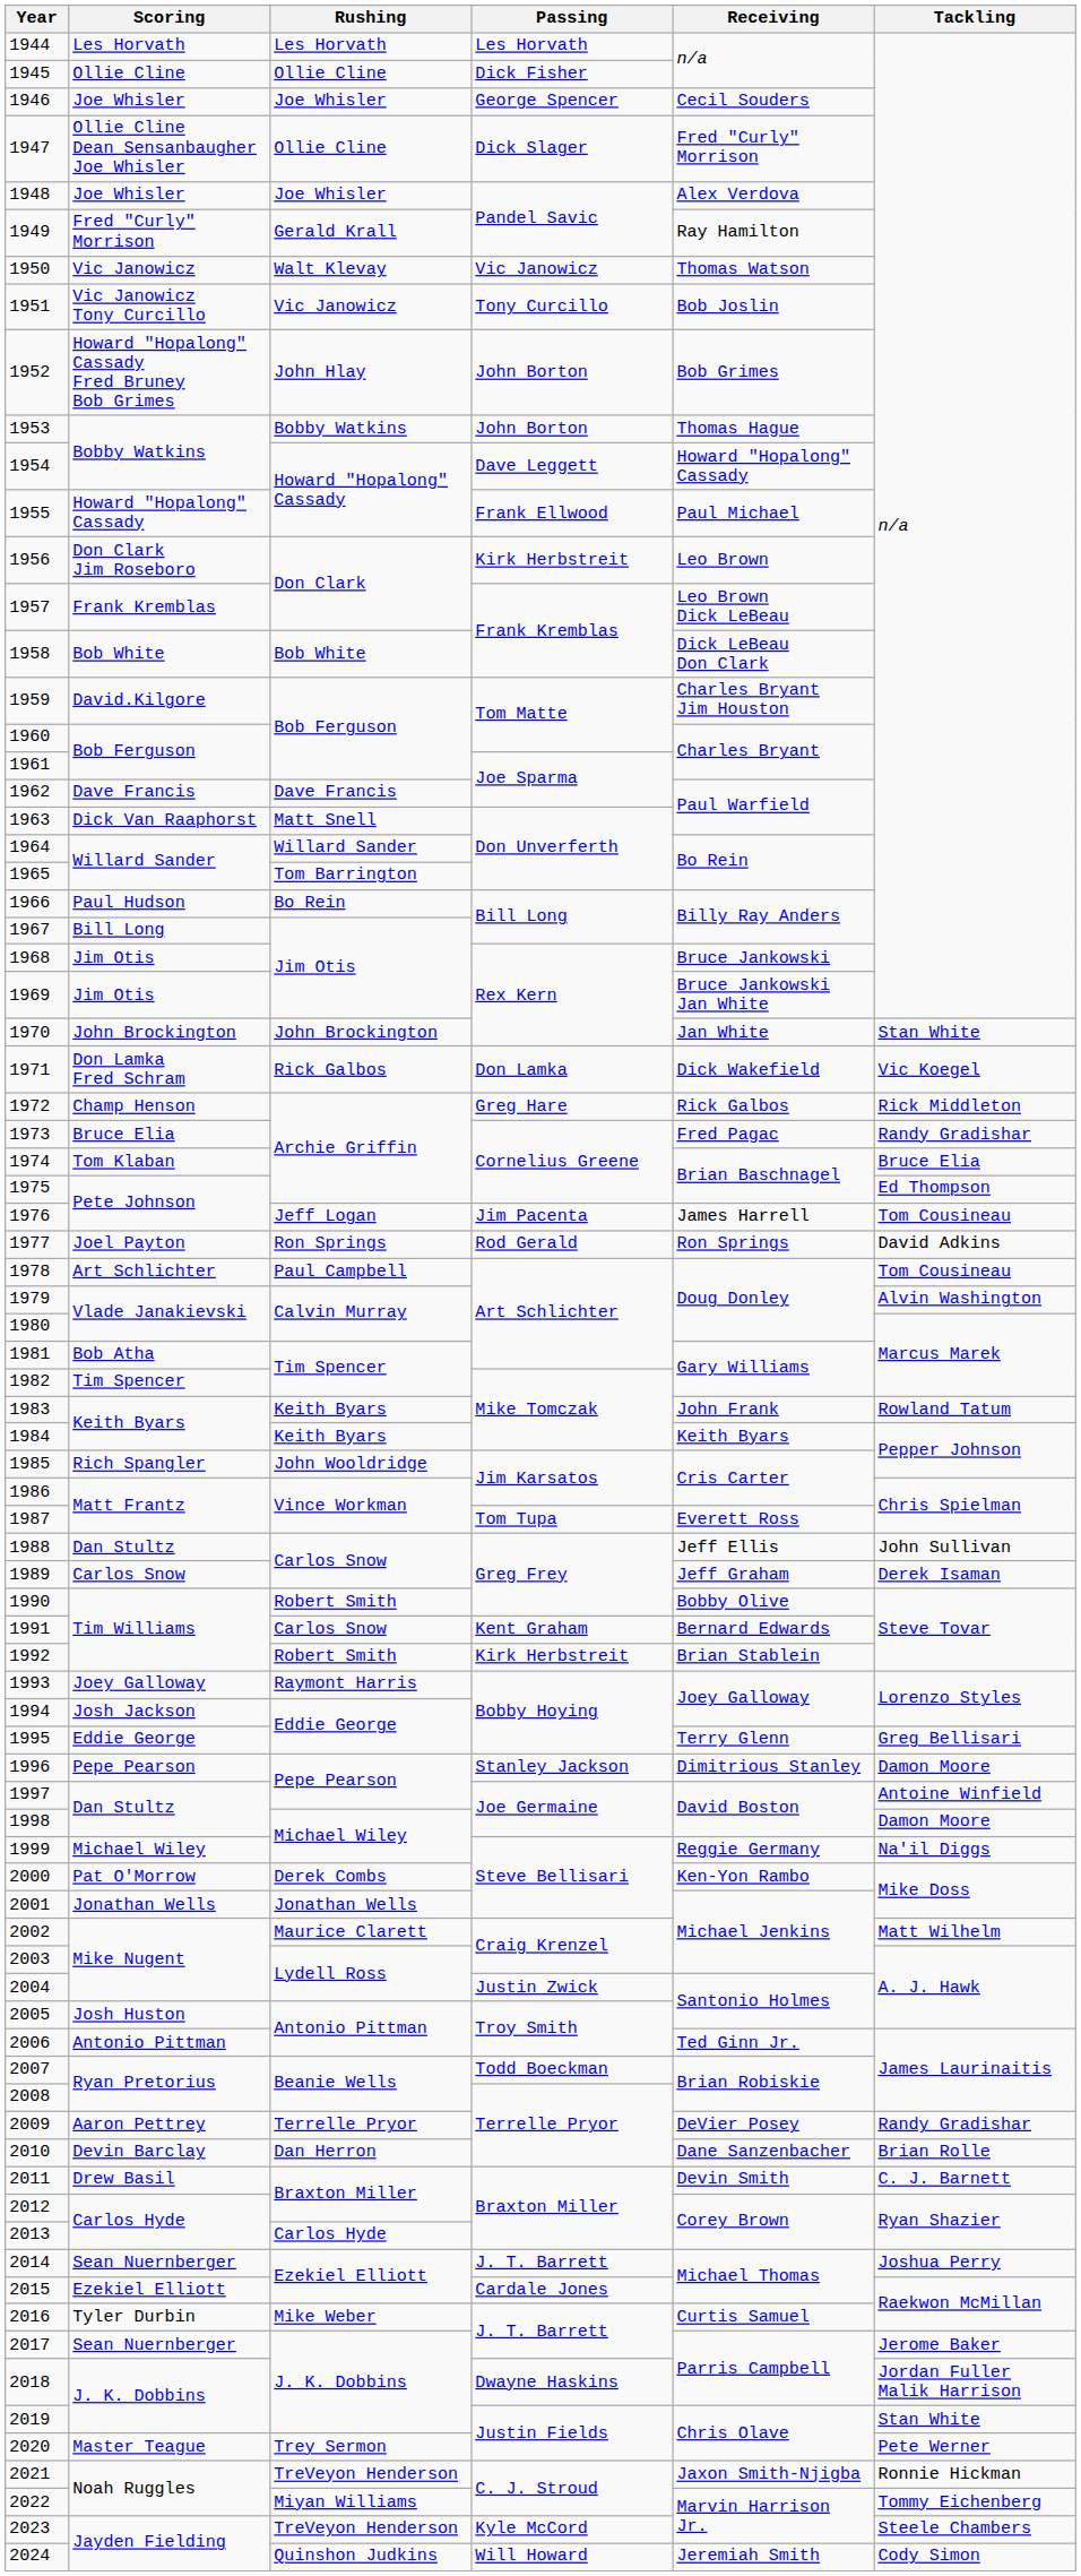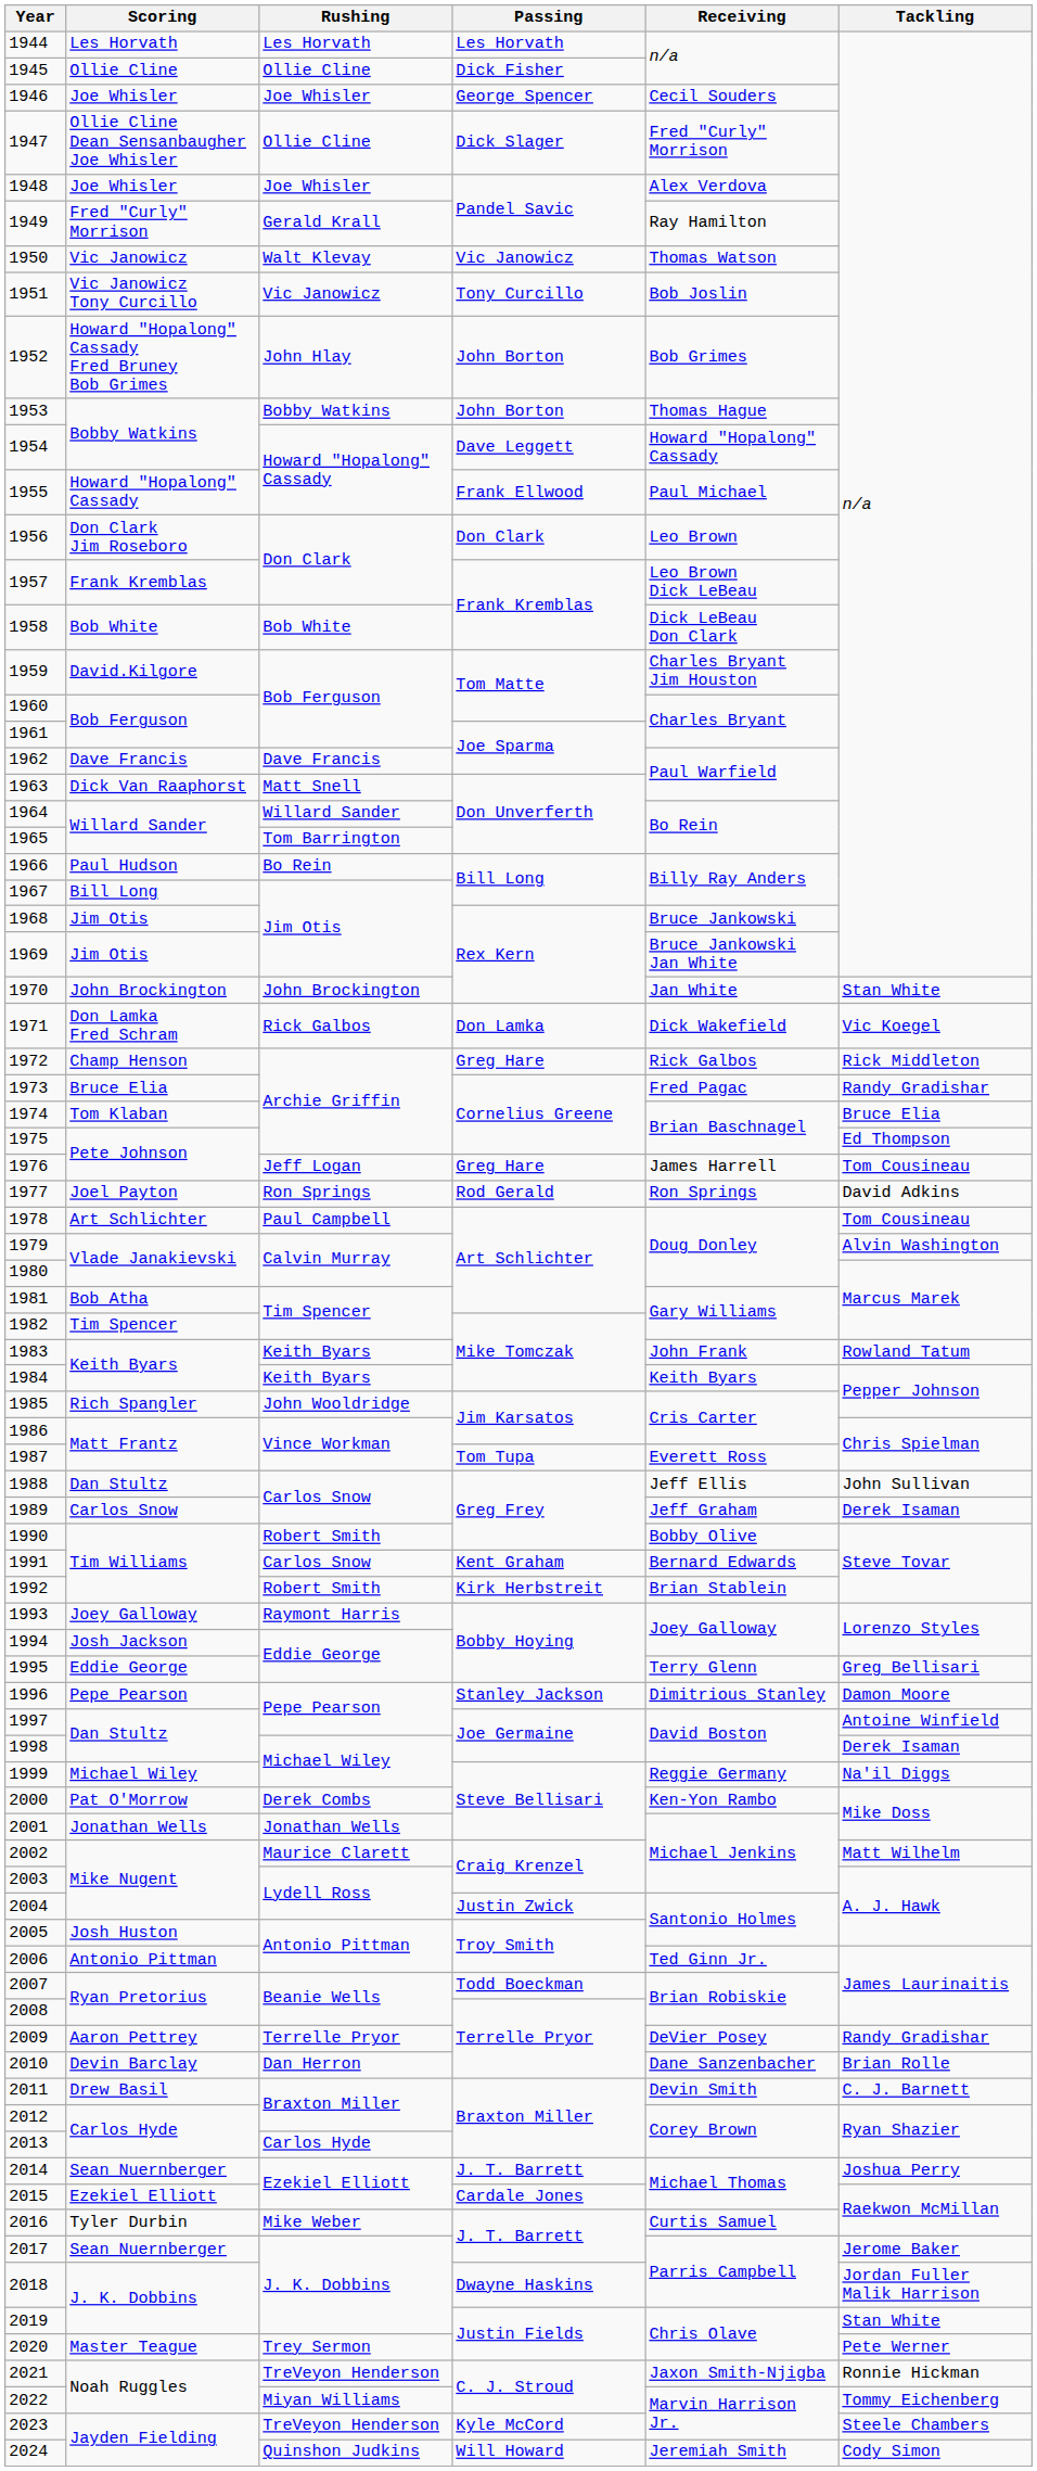 <table class="wikitable" style="font-size: 95%;">
 <tr>
 <th style="width:40px;">Year</th>
 <th style="width:140px;">Scoring</th>
 <th style="width:140px;">Rushing</th>
 <th style="width:140px;">Passing</th>
 <th style="width:140px;">Receiving</th>
 <th style="width:140px;">Tackling</th>
 </tr>
 <tr>
 <td>1944</td>
 <td><a href='#'>Les Horvath</a></td>
 <td><a href='#'>Les Horvath</a></td>
 <td><a href='#'>Les Horvath</a></td>
 <td rowspan="2"><em>n/a</em></td>
 <td rowspan="26"><em>n/a</em></td>
 </tr>
 <tr>
 <td>1945</td>
 <td><a href='#'>Ollie Cline</a></td>
 <td><a href='#'>Ollie Cline</a></td>
 <td><a href='#'>Dick Fisher</a></td>
 </tr>
 <tr>
 <td>1946</td>
 <td><a href='#'>Joe Whisler</a></td>
 <td><a href='#'>Joe Whisler</a></td>
 <td><a href='#'>George Spencer</a></td>
 <td><a href='#'>Cecil Souders</a></td>
 </tr>
 <tr>
 <td>1947</td>
 <td><a href='#'>Ollie Cline</a><br><a href='#'>Dean Sensanbaugher</a><br><a href='#'>Joe Whisler</a></td>
 <td><a href='#'>Ollie Cline</a></td>
 <td><a href='#'>Dick Slager</a></td>
 <td><a href='#'>Fred "Curly" Morrison</a></td>
 </tr>
 <tr>
 <td>1948</td>
 <td><a href='#'>Joe Whisler</a></td>
 <td><a href='#'>Joe Whisler</a></td>
 <td rowspan="2"><a href='#'>Pandel Savic</a></td>
 <td><a href='#'>Alex Verdova</a></td>
 </tr>
 <tr>
 <td>1949</td>
 <td><a href='#'>Fred "Curly" Morrison</a></td>
 <td><a href='#'>Gerald Krall</a></td>
 <td>Ray Hamilton</td>
 </tr>
 <tr>
 <td>1950</td>
 <td><a href='#'>Vic Janowicz</a></td>
 <td><a href='#'>Walt Klevay</a></td>
 <td><a href='#'>Vic Janowicz</a></td>
 <td><a href='#'>Thomas Watson</a></td>
 </tr>
 <tr>
 <td>1951</td>
 <td><a href='#'>Vic Janowicz</a><br><a href='#'>Tony Curcillo</a></td>
 <td><a href='#'>Vic Janowicz</a></td>
 <td><a href='#'>Tony Curcillo</a></td>
 <td><a href='#'>Bob Joslin</a></td>
 </tr>
 <tr>
 <td>1952</td>
 <td><a href='#'>Howard "Hopalong" Cassady</a><br><a href='#'>Fred Bruney</a><br><a href='#'>Bob Grimes</a></td>
 <td><a href='#'>John Hlay</a></td>
 <td><a href='#'>John Borton</a></td>
 <td><a href='#'>Bob Grimes</a></td>
 </tr>
 <tr>
 <td>1953</td>
 <td rowspan="2"><a href='#'>Bobby Watkins</a></td>
 <td><a href='#'>Bobby Watkins</a></td>
 <td><a href='#'>John Borton</a></td>
 <td><a href='#'>Thomas Hague</a></td>
 </tr>
 <tr>
 <td>1954</td>
 <td rowspan="2"><a href='#'>Howard "Hopalong" Cassady</a></td>
 <td><a href='#'>Dave Leggett</a></td>
 <td><a href='#'>Howard "Hopalong" Cassady</a></td>
 </tr>
 <tr>
 <td>1955</td>
 <td><a href='#'>Howard "Hopalong" Cassady</a></td>
 <td><a href='#'>Frank Ellwood</a></td>
 <td><a href='#'>Paul Michael</a></td>
 </tr>
 <tr>
 <td>1956</td>
 <td><a href='#'>Don Clark</a><br><a href='#'>Jim Roseboro</a></td>
 <td rowspan="2"><a href='#'>Don Clark</a></td>
-<td><a href='#'>Kirk Herbstreit</a></td>
+<td><a href='#'>Don Clark</a></td>
 <td><a href='#'>Leo Brown</a></td>
 </tr>
 <tr>
 <td>1957</td>
 <td><a href='#'>Frank Kremblas</a></td>
 <td rowspan="2"><a href='#'>Frank Kremblas</a></td>
 <td><a href='#'>Leo Brown</a><br><a href='#'>Dick LeBeau</a></td>
 </tr>
 <tr>
 <td>1958</td>
 <td><a href='#'>Bob White</a></td>
 <td><a href='#'>Bob White</a></td>
 <td><a href='#'>Dick LeBeau</a><br><a href='#'>Don Clark</a></td>
 </tr>
 <tr>
 <td>1959</td>
 <td><a href='#'>David.Kilgore</a></td>
 <td rowspan="3"><a href='#'>Bob Ferguson</a></td>
 <td rowspan="2"><a href='#'>Tom Matte</a></td>
 <td><a href='#'>Charles Bryant</a><br><a href='#'>Jim Houston</a></td>
 </tr>
 <tr>
 <td>1960</td>
 <td rowspan="2"><a href='#'>Bob Ferguson</a></td>
 <td rowspan="2"><a href='#'>Charles Bryant</a></td>
 </tr>
 <tr>
 <td>1961</td>
 <td rowspan="2"><a href='#'>Joe Sparma</a></td>
 </tr>
 <tr>
 <td>1962</td>
 <td><a href='#'>Dave Francis</a></td>
 <td><a href='#'>Dave Francis</a></td>
 <td rowspan="2"><a href='#'>Paul Warfield</a></td>
 </tr>
 <tr>
 <td>1963</td>
 <td><a href='#'>Dick Van Raaphorst</a></td>
 <td><a href='#'>Matt Snell</a></td>
 <td rowspan="3"><a href='#'>Don Unverferth</a></td>
 </tr>
 <tr>
 <td>1964</td>
 <td rowspan="2"><a href='#'>Willard Sander</a></td>
 <td><a href='#'>Willard Sander</a></td>
 <td rowspan="2"><a href='#'>Bo Rein</a></td>
 </tr>
 <tr>
 <td>1965</td>
 <td><a href='#'>Tom Barrington</a></td>
 </tr>
 <tr>
 <td>1966</td>
 <td><a href='#'>Paul Hudson</a></td>
 <td><a href='#'>Bo Rein</a></td>
 <td rowspan="2"><a href='#'>Bill Long</a></td>
 <td rowspan="2"><a href='#'>Billy Ray Anders</a></td>
 </tr>
 <tr>
 <td>1967</td>
 <td><a href='#'>Bill Long</a></td>
 <td rowspan="3"><a href='#'>Jim Otis</a></td>
 </tr>
 <tr>
 <td>1968</td>
 <td><a href='#'>Jim Otis</a></td>
 <td rowspan="3"><a href='#'>Rex Kern</a></td>
 <td><a href='#'>Bruce Jankowski</a></td>
 </tr>
 <tr>
 <td>1969</td>
 <td><a href='#'>Jim Otis</a></td>
 <td><a href='#'>Bruce Jankowski</a><br><a href='#'>Jan White</a></td>
 </tr>
 <tr>
 <td>1970</td>
 <td><a href='#'>John Brockington</a></td>
 <td><a href='#'>John Brockington</a></td>
 <td><a href='#'>Jan White</a></td>
 <td><a href='#'>Stan White</a></td>
 </tr>
 <tr>
 <td>1971</td>
 <td><a href='#'>Don Lamka</a><br><a href='#'>Fred Schram</a></td>
 <td><a href='#'>Rick Galbos</a></td>
 <td><a href='#'>Don Lamka</a></td>
 <td><a href='#'>Dick Wakefield</a></td>
 <td><a href='#'>Vic Koegel</a></td>
 </tr>
 <tr>
 <td>1972</td>
 <td><a href='#'>Champ Henson</a></td>
 <td rowspan="4"><a href='#'>Archie Griffin</a></td>
 <td><a href='#'>Greg Hare</a></td>
 <td><a href='#'>Rick Galbos</a></td>
 <td><a href='#'>Rick Middleton</a></td>
 </tr>
 <tr>
 <td>1973</td>
 <td><a href='#'>Bruce Elia</a></td>
 <td rowspan="3"><a href='#'>Cornelius Greene</a></td>
 <td><a href='#'>Fred Pagac</a></td>
 <td><a href='#'>Randy Gradishar</a></td>
 </tr>
 <tr>
 <td>1974</td>
 <td><a href='#'>Tom Klaban</a></td>
 <td rowspan="2"><a href='#'>Brian Baschnagel</a></td>
 <td><a href='#'>Bruce Elia</a></td>
 </tr>
 <tr>
 <td>1975</td>
 <td rowspan="2"><a href='#'>Pete Johnson</a></td>
 <td><a href='#'>Ed Thompson</a></td>
 </tr>
 <tr>
 <td>1976</td>
 <td><a href='#'>Jeff Logan</a></td>
-<td><a href='#'>Jim Pacenta</a></td>
+<td><a href='#'>Greg Hare</a></td>
 <td>James Harrell</td>
 <td><a href='#'>Tom Cousineau</a></td>
 </tr>
 <tr>
 <td>1977</td>
 <td><a href='#'>Joel Payton</a></td>
 <td><a href='#'>Ron Springs</a></td>
 <td><a href='#'>Rod Gerald</a></td>
 <td><a href='#'>Ron Springs</a></td>
 <td>David Adkins</td>
 </tr>
 <tr>
 <td>1978</td>
 <td><a href='#'>Art Schlichter</a></td>
 <td><a href='#'>Paul Campbell</a></td>
 <td rowspan="4"><a href='#'>Art Schlichter</a></td>
 <td rowspan="3"><a href='#'>Doug Donley</a></td>
 <td><a href='#'>Tom Cousineau</a></td>
 </tr>
 <tr>
 <td>1979</td>
 <td rowspan="2"><a href='#'>Vlade Janakievski</a></td>
 <td rowspan="2"><a href='#'>Calvin Murray</a></td>
 <td><a href='#'>Alvin Washington</a></td>
 </tr>
 <tr>
 <td>1980</td>
 <td rowspan="3"><a href='#'>Marcus Marek</a></td>
 </tr>
 <tr>
 <td>1981</td>
 <td><a href='#'>Bob Atha</a></td>
 <td rowspan="2"><a href='#'>Tim Spencer</a></td>
 <td rowspan="2"><a href='#'>Gary Williams</a></td>
 </tr>
 <tr>
 <td>1982</td>
 <td><a href='#'>Tim Spencer</a></td>
 <td rowspan="3"><a href='#'>Mike Tomczak</a></td>
 </tr>
 <tr>
 <td>1983</td>
 <td rowspan="2"><a href='#'>Keith Byars</a></td>
 <td><a href='#'>Keith Byars</a></td>
 <td><a href='#'>John Frank</a></td>
 <td><a href='#'>Rowland Tatum</a></td>
 </tr>
 <tr>
 <td>1984</td>
 <td><a href='#'>Keith Byars</a></td>
 <td><a href='#'>Keith Byars</a></td>
 <td rowspan="2"><a href='#'>Pepper Johnson</a></td>
 </tr>
 <tr>
 <td>1985</td>
 <td><a href='#'>Rich Spangler</a></td>
 <td><a href='#'>John Wooldridge</a></td>
 <td rowspan="2"><a href='#'>Jim Karsatos</a></td>
 <td rowspan="2"><a href='#'>Cris Carter</a></td>
 </tr>
 <tr>
 <td>1986</td>
 <td rowspan="2"><a href='#'>Matt Frantz</a></td>
 <td rowspan="2"><a href='#'>Vince Workman</a></td>
 <td rowspan="2"><a href='#'>Chris Spielman</a></td>
 </tr>
 <tr>
 <td>1987</td>
 <td><a href='#'>Tom Tupa</a></td>
 <td><a href='#'>Everett Ross</a></td>
 </tr>
 <tr>
 <td>1988</td>
 <td><a href='#'>Dan Stultz</a></td>
 <td rowspan="2"><a href='#'>Carlos Snow</a></td>
 <td rowspan="3"><a href='#'>Greg Frey</a></td>
 <td>Jeff Ellis</td>
 <td>John Sullivan</td>
 </tr>
 <tr>
 <td>1989</td>
 <td><a href='#'>Carlos Snow</a></td>
 <td><a href='#'>Jeff Graham</a></td>
 <td><a href='#'>Derek Isaman</a></td>
 </tr>
 <tr>
 <td>1990</td>
 <td rowspan="3"><a href='#'>Tim Williams</a></td>
 <td><a href='#'>Robert Smith</a></td>
 <td><a href='#'>Bobby Olive</a></td>
 <td rowspan="3"><a href='#'>Steve Tovar</a></td>
 </tr>
 <tr>
 <td>1991</td>
 <td><a href='#'>Carlos Snow</a></td>
 <td><a href='#'>Kent Graham</a></td>
 <td><a href='#'>Bernard Edwards</a></td>
 </tr>
 <tr>
 <td>1992</td>
 <td><a href='#'>Robert Smith</a></td>
 <td><a href='#'>Kirk Herbstreit</a></td>
 <td><a href='#'>Brian Stablein</a></td>
 </tr>
 <tr>
 <td>1993</td>
 <td><a href='#'>Joey Galloway</a></td>
 <td><a href='#'>Raymont Harris</a></td>
 <td rowspan="3"><a href='#'>Bobby Hoying</a></td>
 <td rowspan="2"><a href='#'>Joey Galloway</a></td>
 <td rowspan="2"><a href='#'>Lorenzo Styles</a></td>
 </tr>
 <tr>
 <td>1994</td>
 <td><a href='#'>Josh Jackson</a></td>
 <td rowspan="2"><a href='#'>Eddie George</a></td>
 </tr>
 <tr>
 <td>1995</td>
 <td><a href='#'>Eddie George</a></td>
 <td><a href='#'>Terry Glenn</a></td>
 <td><a href='#'>Greg Bellisari</a></td>
 </tr>
 <tr>
 <td>1996</td>
 <td><a href='#'>Pepe Pearson</a></td>
 <td rowspan="2"><a href='#'>Pepe Pearson</a></td>
 <td><a href='#'>Stanley Jackson</a></td>
 <td><a href='#'>Dimitrious Stanley</a></td>
 <td><a href='#'>Damon Moore</a></td>
 </tr>
 <tr>
 <td>1997</td>
 <td rowspan="2"><a href='#'>Dan Stultz</a></td>
 <td rowspan="2"><a href='#'>Joe Germaine</a></td>
 <td rowspan="2"><a href='#'>David Boston</a></td>
 <td><a href='#'>Antoine Winfield</a></td>
 </tr>
 <tr>
 <td>1998</td>
 <td rowspan="2"><a href='#'>Michael Wiley</a></td>
-<td><a href='#'>Damon Moore</a></td>
+<td><a href='#'>Derek Isaman</a></td>
 </tr>
 <tr>
 <td>1999</td>
 <td><a href='#'>Michael Wiley</a></td>
 <td rowspan="3"><a href='#'>Steve Bellisari</a></td>
 <td><a href='#'>Reggie Germany</a></td>
 <td><a href='#'>Na'il Diggs</a></td>
 </tr>
 <tr>
 <td>2000</td>
 <td><a href='#'>Pat O'Morrow</a></td>
 <td><a href='#'>Derek Combs</a></td>
 <td><a href='#'>Ken-Yon Rambo</a></td>
 <td rowspan="2"><a href='#'>Mike Doss</a></td>
 </tr>
 <tr>
 <td>2001</td>
 <td><a href='#'>Jonathan Wells</a></td>
 <td><a href='#'>Jonathan Wells</a></td>
 <td rowspan="3"><a href='#'>Michael Jenkins</a></td>
 </tr>
 <tr>
 <td>2002</td>
 <td rowspan="3"><a href='#'>Mike Nugent</a></td>
 <td><a href='#'>Maurice Clarett</a></td>
 <td rowspan="2"><a href='#'>Craig Krenzel</a></td>
 <td><a href='#'>Matt Wilhelm</a></td>
 </tr>
 <tr>
 <td>2003</td>
 <td rowspan="2"><a href='#'>Lydell Ross</a></td>
 <td rowspan="3"><a href='#'>A. J. Hawk</a></td>
 </tr>
 <tr>
 <td>2004</td>
 <td><a href='#'>Justin Zwick</a></td>
 <td rowspan="2"><a href='#'>Santonio Holmes</a></td>
 </tr>
 <tr>
 <td>2005</td>
 <td><a href='#'>Josh Huston</a></td>
 <td rowspan="2"><a href='#'>Antonio Pittman</a></td>
 <td rowspan="2"><a href='#'>Troy Smith</a></td>
 </tr>
 <tr>
 <td>2006</td>
 <td><a href='#'>Antonio Pittman</a></td>
 <td><a href='#'>Ted Ginn Jr.</a></td>
 <td rowspan="3"><a href='#'>James Laurinaitis</a></td>
 </tr>
 <tr>
 <td>2007</td>
 <td rowspan="2"><a href='#'>Ryan Pretorius</a></td>
 <td rowspan="2"><a href='#'>Beanie Wells</a></td>
 <td><a href='#'>Todd Boeckman</a></td>
 <td rowspan="2"><a href='#'>Brian Robiskie</a></td>
 </tr>
 <tr>
 <td>2008</td>
 <td rowspan="3"><a href='#'>Terrelle Pryor</a></td>
 </tr>
 <tr>
 <td>2009</td>
 <td><a href='#'>Aaron Pettrey</a></td>
 <td><a href='#'>Terrelle Pryor</a></td>
 <td><a href='#'>DeVier Posey</a></td>
 <td><a href='#'>Randy Gradishar</a></td>
 </tr>
 <tr>
 <td>2010</td>
 <td><a href='#'>Devin Barclay</a></td>
 <td><a href='#'>Dan Herron</a></td>
 <td><a href='#'>Dane Sanzenbacher</a></td>
 <td><a href='#'>Brian Rolle</a></td>
 </tr>
 <tr>
 <td>2011</td>
 <td><a href='#'>Drew Basil</a></td>
 <td rowspan="2"><a href='#'>Braxton Miller</a></td>
 <td rowspan="3"><a href='#'>Braxton Miller</a></td>
 <td><a href='#'>Devin Smith</a></td>
 <td><a href='#'>C. J. Barnett</a></td>
 </tr>
 <tr>
 <td>2012</td>
 <td rowspan="2"><a href='#'>Carlos Hyde</a></td>
 <td rowspan="2"><a href='#'>Corey Brown</a></td>
 <td rowspan="2"><a href='#'>Ryan Shazier</a></td>
 </tr>
 <tr>
 <td>2013</td>
 <td><a href='#'>Carlos Hyde</a></td>
 </tr>
 <tr>
 <td>2014</td>
 <td><a href='#'>Sean Nuernberger</a></td>
 <td rowspan="2"><a href='#'>Ezekiel Elliott</a></td>
 <td><a href='#'>J. T. Barrett</a></td>
 <td rowspan="2"><a href='#'>Michael Thomas</a></td>
 <td><a href='#'>Joshua Perry</a></td>
 </tr>
 <tr>
 <td>2015</td>
 <td><a href='#'>Ezekiel Elliott</a></td>
 <td><a href='#'>Cardale Jones</a></td>
 <td rowspan="2"><a href='#'>Raekwon McMillan</a></td>
 </tr>
 <tr>
 <td>2016</td>
 <td>Tyler Durbin</td>
 <td><a href='#'>Mike Weber</a></td>
 <td rowspan="2"><a href='#'>J. T. Barrett</a></td>
 <td><a href='#'>Curtis Samuel</a></td>
 </tr>
 <tr>
 <td>2017</td>
 <td><a href='#'>Sean Nuernberger</a></td>
 <td rowspan="3"><a href='#'>J. K. Dobbins</a></td>
 <td rowspan="2"><a href='#'>Parris Campbell</a></td>
 <td><a href='#'>Jerome Baker</a></td>
 </tr>
 <tr>
 <td>2018</td>
 <td rowspan="2"><a href='#'>J. K. Dobbins</a></td>
 <td><a href='#'>Dwayne Haskins</a></td>
 <td><a href='#'>Jordan Fuller</a><br><a href='#'>Malik Harrison</a></td>
 </tr>
 <tr>
 <td>2019</td>
 <td rowspan="2"><a href='#'>Justin Fields</a></td>
 <td rowspan="2"><a href='#'>Chris Olave</a></td>
 <td><a href='#'>Stan White</a></td>
 </tr>
 <tr>
 <td>2020</td>
 <td><a href='#'>Master Teague</a></td>
 <td><a href='#'>Trey Sermon</a></td>
 <td><a href='#'>Pete Werner</a></td>
 </tr>
 <tr>
 <td>2021</td>
 <td rowspan="2">Noah Ruggles</td>
 <td><a href='#'>TreVeyon Henderson</a></td>
 <td rowspan="2"><a href='#'>C. J. Stroud</a></td>
 <td><a href='#'>Jaxon Smith-Njigba</a></td>
 <td>Ronnie Hickman</td>
 </tr>
 <tr>
 <td>2022</td>
 <td><a href='#'>Miyan Williams</a></td>
 <td rowspan="2"><a href='#'>Marvin Harrison Jr.</a></td>
 <td><a href='#'>Tommy Eichenberg</a></td>
 </tr>
 <tr>
 <td>2023</td>
 <td rowspan="2"><a href='#'>Jayden Fielding</a></td>
 <td><a href='#'>TreVeyon Henderson</a></td>
 <td><a href='#'>Kyle McCord</a></td>
 <td><a href='#'>Steele Chambers</a></td>
 </tr>
 <tr>
 <td>2024</td>
 <td><a href='#'>Quinshon Judkins</a></td>
 <td><a href='#'>Will Howard</a></td>
 <td><a href='#'>Jeremiah Smith</a></td>
 <td><a href='#'>Cody Simon</a></td>
 </tr>
 </table>
